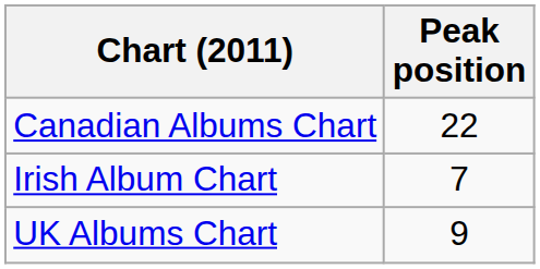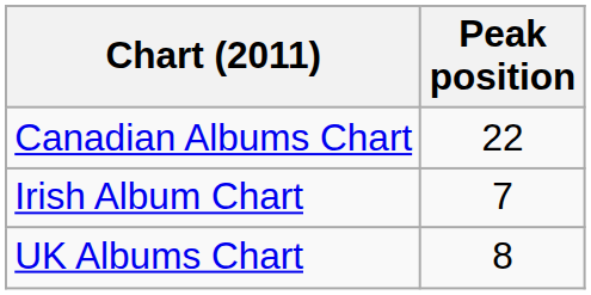 <table class="wikitable">
 <tr>
 <th>Chart (2011)</th>
 <th>Peak<br>position</th>
 </tr>
 <tr>
 <td><a href='#'>Canadian Albums Chart</a></td>
 <td style="text-align:center;">22</td>
 </tr>
 <tr>
 <td><a href='#'>Irish Album Chart</a></td>
 <td style="text-align:center;">7</td>
 </tr>
 <tr>
 <td><a href='#'>UK Albums Chart</a></td>
-<td style="text-align:center;">9</td>
+<td style="text-align:center;">8</td>
 </tr>
 </table>
